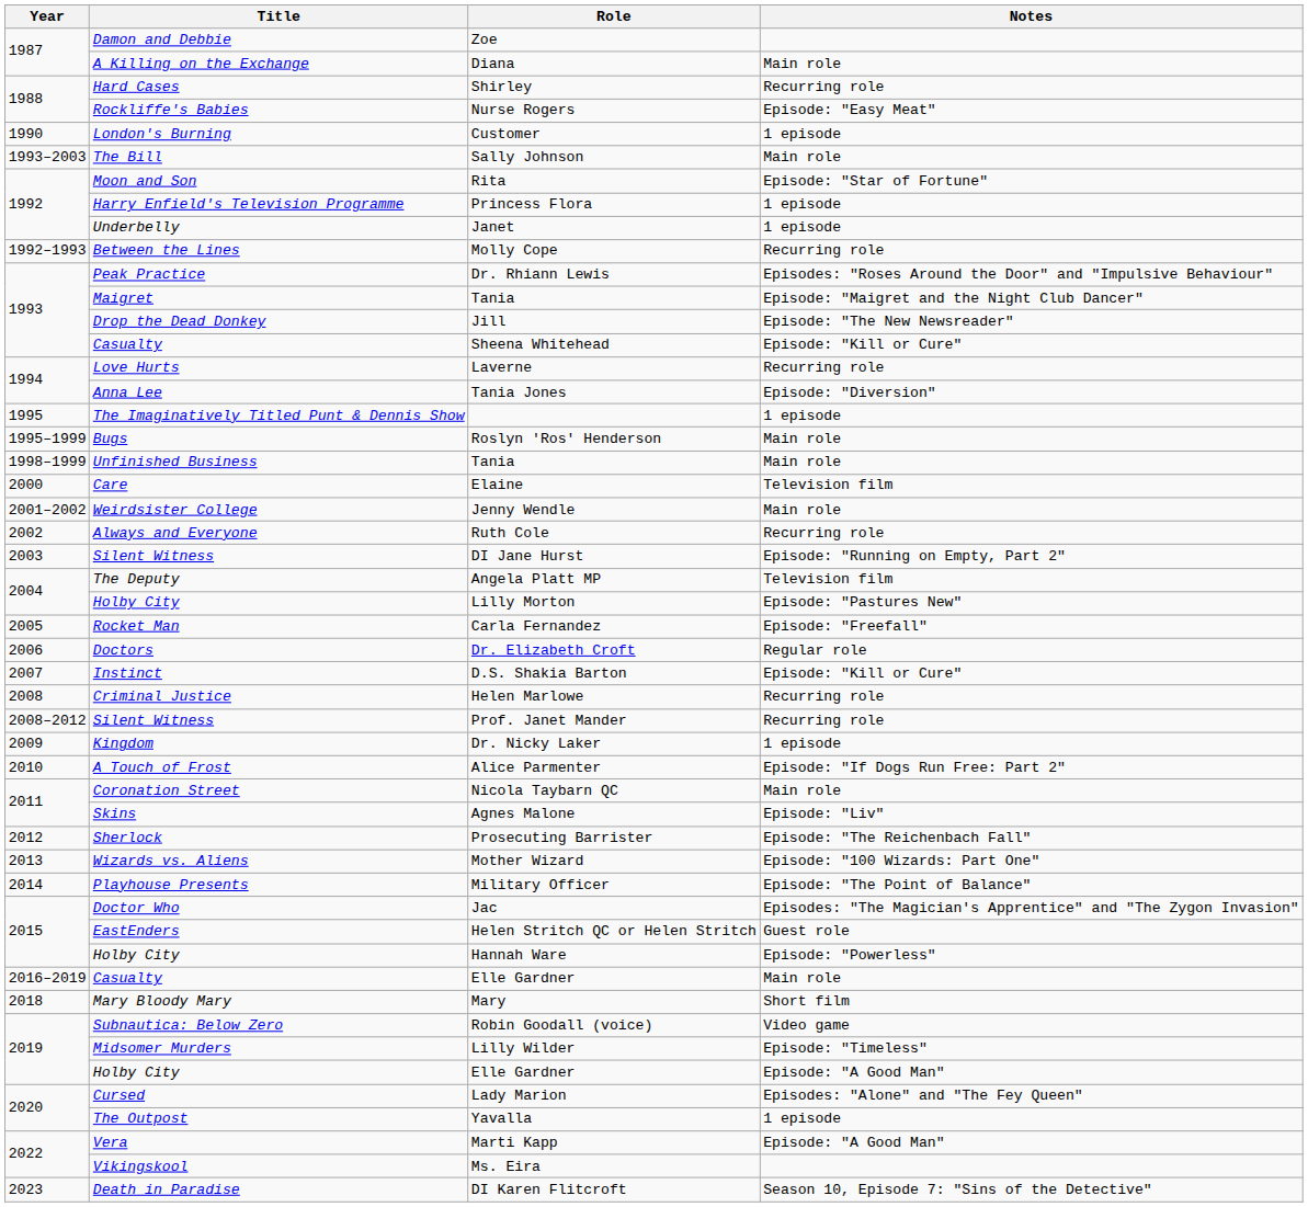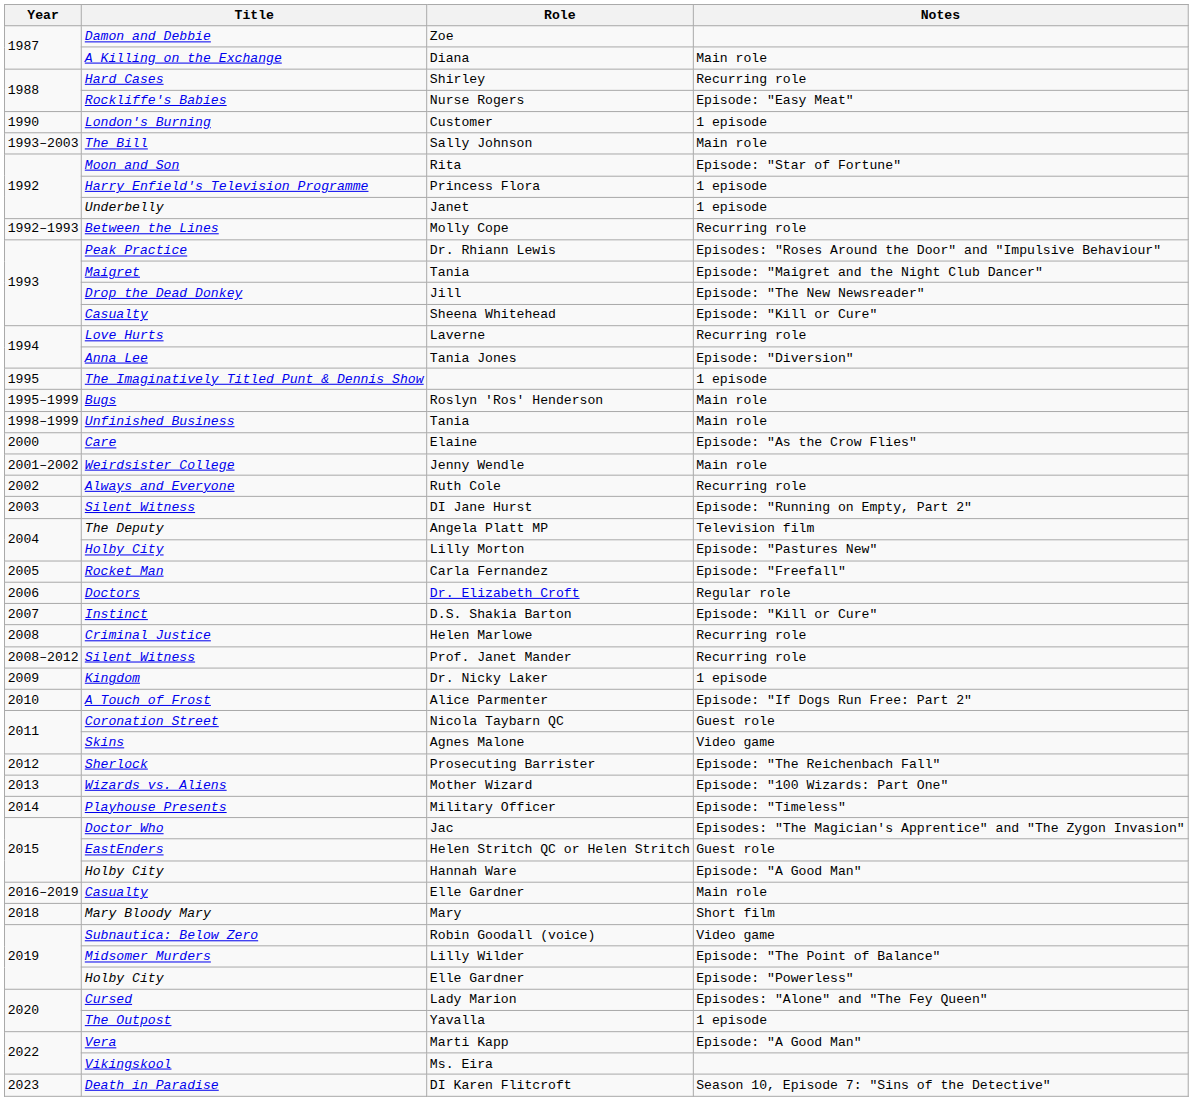 <table class="wikitable">
 <tr>
 <th>Year</th>
 <th>Title</th>
 <th>Role</th>
 <th>Notes</th>
 </tr>
 <tr>
 <td rowspan="2">1987</td>
 <td><em><a href='#'>Damon and Debbie</a></em></td>
 <td>Zoe</td>
 <td></td>
 </tr>
 <tr>
 <td><em><a href='#'>A Killing on the Exchange</a></em></td>
 <td>Diana</td>
 <td>Main role</td>
 </tr>
 <tr>
 <td rowspan="2">1988</td>
 <td><em><a href='#'>Hard Cases</a></em></td>
 <td>Shirley</td>
 <td>Recurring role</td>
 </tr>
 <tr>
 <td><em><a href='#'>Rockliffe's Babies</a></em></td>
 <td>Nurse Rogers</td>
 <td>Episode: "Easy Meat"</td>
 </tr>
 <tr>
 <td>1990</td>
 <td><em><a href='#'>London's Burning</a></em></td>
 <td>Customer</td>
 <td>1 episode</td>
 </tr>
 <tr>
 <td>1993–2003</td>
 <td><em><a href='#'>The Bill</a></em></td>
 <td>Sally Johnson</td>
 <td>Main role</td>
 </tr>
 <tr>
 <td rowspan="3">1992</td>
 <td><em><a href='#'>Moon and Son</a></em></td>
 <td>Rita</td>
 <td>Episode: "Star of Fortune"</td>
 </tr>
 <tr>
 <td><em><a href='#'>Harry Enfield's Television Programme</a></em></td>
 <td>Princess Flora</td>
 <td>1 episode</td>
 </tr>
 <tr>
 <td><em>Underbelly</em></td>
 <td>Janet</td>
 <td>1 episode</td>
 </tr>
 <tr>
 <td>1992–1993</td>
 <td><em><a href='#'>Between the Lines</a></em></td>
 <td>Molly Cope</td>
 <td>Recurring role</td>
 </tr>
 <tr>
 <td rowspan="4">1993</td>
 <td><em><a href='#'>Peak Practice</a></em></td>
 <td>Dr. Rhiann Lewis</td>
 <td>Episodes: "Roses Around the Door" and "Impulsive Behaviour"</td>
 </tr>
 <tr>
 <td><em><a href='#'>Maigret</a></em></td>
 <td>Tania</td>
 <td>Episode: "Maigret and the Night Club Dancer"</td>
 </tr>
 <tr>
 <td><em><a href='#'>Drop the Dead Donkey</a></em></td>
 <td>Jill</td>
 <td>Episode: "The New Newsreader"</td>
 </tr>
 <tr>
 <td><em><a href='#'>Casualty</a></em></td>
 <td>Sheena Whitehead</td>
 <td>Episode: "Kill or Cure"</td>
 </tr>
 <tr>
 <td rowspan="2">1994</td>
 <td><em><a href='#'>Love Hurts</a></em></td>
 <td>Laverne</td>
 <td>Recurring role</td>
 </tr>
 <tr>
 <td><em><a href='#'>Anna Lee</a></em></td>
 <td>Tania Jones</td>
 <td>Episode: "Diversion"</td>
 </tr>
 <tr>
 <td>1995</td>
 <td><em><a href='#'>The Imaginatively Titled Punt & Dennis Show</a></em></td>
 <td></td>
 <td>1 episode</td>
 </tr>
 <tr>
 <td>1995–1999</td>
 <td><em><a href='#'>Bugs</a></em></td>
 <td>Roslyn 'Ros' Henderson</td>
 <td>Main role</td>
 </tr>
 <tr>
 <td>1998–1999</td>
 <td><em><a href='#'>Unfinished Business</a></em></td>
 <td>Tania</td>
 <td>Main role</td>
 </tr>
 <tr>
 <td>2000</td>
 <td><em><a href='#'>Care</a></em></td>
 <td>Elaine</td>
-<td>Television film</td>
+<td>Episode: "As the Crow Flies"</td>
 </tr>
 <tr>
 <td>2001–2002</td>
 <td><em><a href='#'>Weirdsister College</a></em></td>
 <td>Jenny Wendle</td>
 <td>Main role</td>
 </tr>
 <tr>
 <td>2002</td>
 <td><em><a href='#'>Always and Everyone</a></em></td>
 <td>Ruth Cole</td>
 <td>Recurring role</td>
 </tr>
 <tr>
 <td>2003</td>
 <td><em><a href='#'>Silent Witness</a></em></td>
 <td>DI Jane Hurst</td>
 <td>Episode: "Running on Empty, Part 2"</td>
 </tr>
 <tr>
 <td rowspan="2">2004</td>
 <td><em>The Deputy</em></td>
 <td>Angela Platt MP</td>
 <td>Television film</td>
 </tr>
 <tr>
 <td><em><a href='#'>Holby City</a></em></td>
 <td>Lilly Morton</td>
 <td>Episode: "Pastures New"</td>
 </tr>
 <tr>
 <td>2005</td>
 <td><em><a href='#'>Rocket Man</a></em></td>
 <td>Carla Fernandez</td>
 <td>Episode: "Freefall"</td>
 </tr>
 <tr>
 <td>2006</td>
 <td><em><a href='#'>Doctors</a></em></td>
 <td><a href='#'>Dr. Elizabeth Croft</a></td>
 <td>Regular role</td>
 </tr>
 <tr>
 <td>2007</td>
 <td><em><a href='#'>Instinct</a></em></td>
 <td>D.S. Shakia Barton</td>
 <td>Episode: "Kill or Cure"</td>
 </tr>
 <tr>
 <td>2008</td>
 <td><em><a href='#'>Criminal Justice</a></em></td>
 <td>Helen Marlowe</td>
 <td>Recurring role</td>
 </tr>
 <tr>
 <td>2008–2012</td>
 <td><em><a href='#'>Silent Witness</a></em></td>
 <td>Prof. Janet Mander</td>
 <td>Recurring role</td>
 </tr>
 <tr>
 <td>2009</td>
 <td><em><a href='#'>Kingdom</a></em></td>
 <td>Dr. Nicky Laker</td>
 <td>1 episode</td>
 </tr>
 <tr>
 <td>2010</td>
 <td><em><a href='#'>A Touch of Frost</a></em></td>
 <td>Alice Parmenter</td>
 <td>Episode: "If Dogs Run Free: Part 2"</td>
 </tr>
 <tr>
 <td rowspan="2">2011</td>
 <td><em><a href='#'>Coronation Street</a></em></td>
 <td>Nicola Taybarn QC</td>
-<td>Main role</td>
+<td>Guest role</td>
 </tr>
 <tr>
 <td><em><a href='#'>Skins</a></em></td>
 <td>Agnes Malone</td>
-<td>Episode: "Liv"</td>
+<td>Video game</td>
 </tr>
 <tr>
 <td>2012</td>
 <td><em><a href='#'>Sherlock</a></em></td>
 <td>Prosecuting Barrister</td>
 <td>Episode: "The Reichenbach Fall"</td>
 </tr>
 <tr>
 <td>2013</td>
 <td><em><a href='#'>Wizards vs. Aliens</a></em></td>
 <td>Mother Wizard</td>
 <td>Episode: "100 Wizards: Part One"</td>
 </tr>
 <tr>
 <td>2014</td>
 <td><em><a href='#'>Playhouse Presents</a></em></td>
 <td>Military Officer</td>
-<td>Episode: "The Point of Balance"</td>
+<td>Episode: "Timeless"</td>
 </tr>
 <tr>
 <td rowspan="3">2015</td>
 <td><em><a href='#'>Doctor Who</a></em></td>
 <td>Jac</td>
 <td>Episodes: "The Magician's Apprentice" and "The Zygon Invasion"</td>
 </tr>
 <tr>
 <td><em><a href='#'>EastEnders</a></em></td>
 <td>Helen Stritch QC or Helen Stritch</td>
 <td>Guest role</td>
 </tr>
 <tr>
 <td><em>Holby City</em></td>
 <td>Hannah Ware</td>
-<td>Episode: "Powerless"</td>
+<td>Episode: "A Good Man"</td>
 </tr>
 <tr>
 <td>2016–2019</td>
 <td><em><a href='#'>Casualty</a></em></td>
 <td>Elle Gardner</td>
 <td>Main role</td>
 </tr>
 <tr>
 <td>2018</td>
 <td><em>Mary Bloody Mary</em></td>
 <td>Mary</td>
 <td>Short film</td>
 </tr>
 <tr>
 <td rowspan="3">2019</td>
 <td><em><a href='#'>Subnautica: Below Zero</a></em></td>
 <td>Robin Goodall (voice)</td>
 <td>Video game</td>
 </tr>
 <tr>
 <td><em><a href='#'>Midsomer Murders</a></em></td>
 <td>Lilly Wilder</td>
-<td>Episode: "Timeless"</td>
+<td>Episode: "The Point of Balance"</td>
 </tr>
 <tr>
 <td><em>Holby City</em></td>
 <td>Elle Gardner</td>
-<td>Episode: "A Good Man"</td>
+<td>Episode: "Powerless"</td>
 </tr>
 <tr>
 <td rowspan="2">2020</td>
 <td><em><a href='#'>Cursed</a></em></td>
 <td>Lady Marion</td>
 <td>Episodes: "Alone" and "The Fey Queen"</td>
 </tr>
 <tr>
 <td><em><a href='#'>The Outpost</a></em></td>
 <td>Yavalla</td>
 <td>1 episode</td>
 </tr>
 <tr>
 <td rowspan=2>2022</td>
 <td><em><a href='#'>Vera</a></em></td>
 <td>Marti Kapp</td>
 <td>Episode: "A Good Man"</td>
 </tr>
 <tr>
 <td><em><a href='#'>Vikingskool</a></em></td>
 <td>Ms. Eira</td>
 <td></td>
 </tr>
 <tr>
 <td>2023</td>
 <td><em><a href='#'>Death in Paradise</a></em></td>
 <td>DI Karen Flitcroft</td>
 <td>Season 10, Episode 7: "Sins of the Detective"</td>
 </tr>
 </table>
